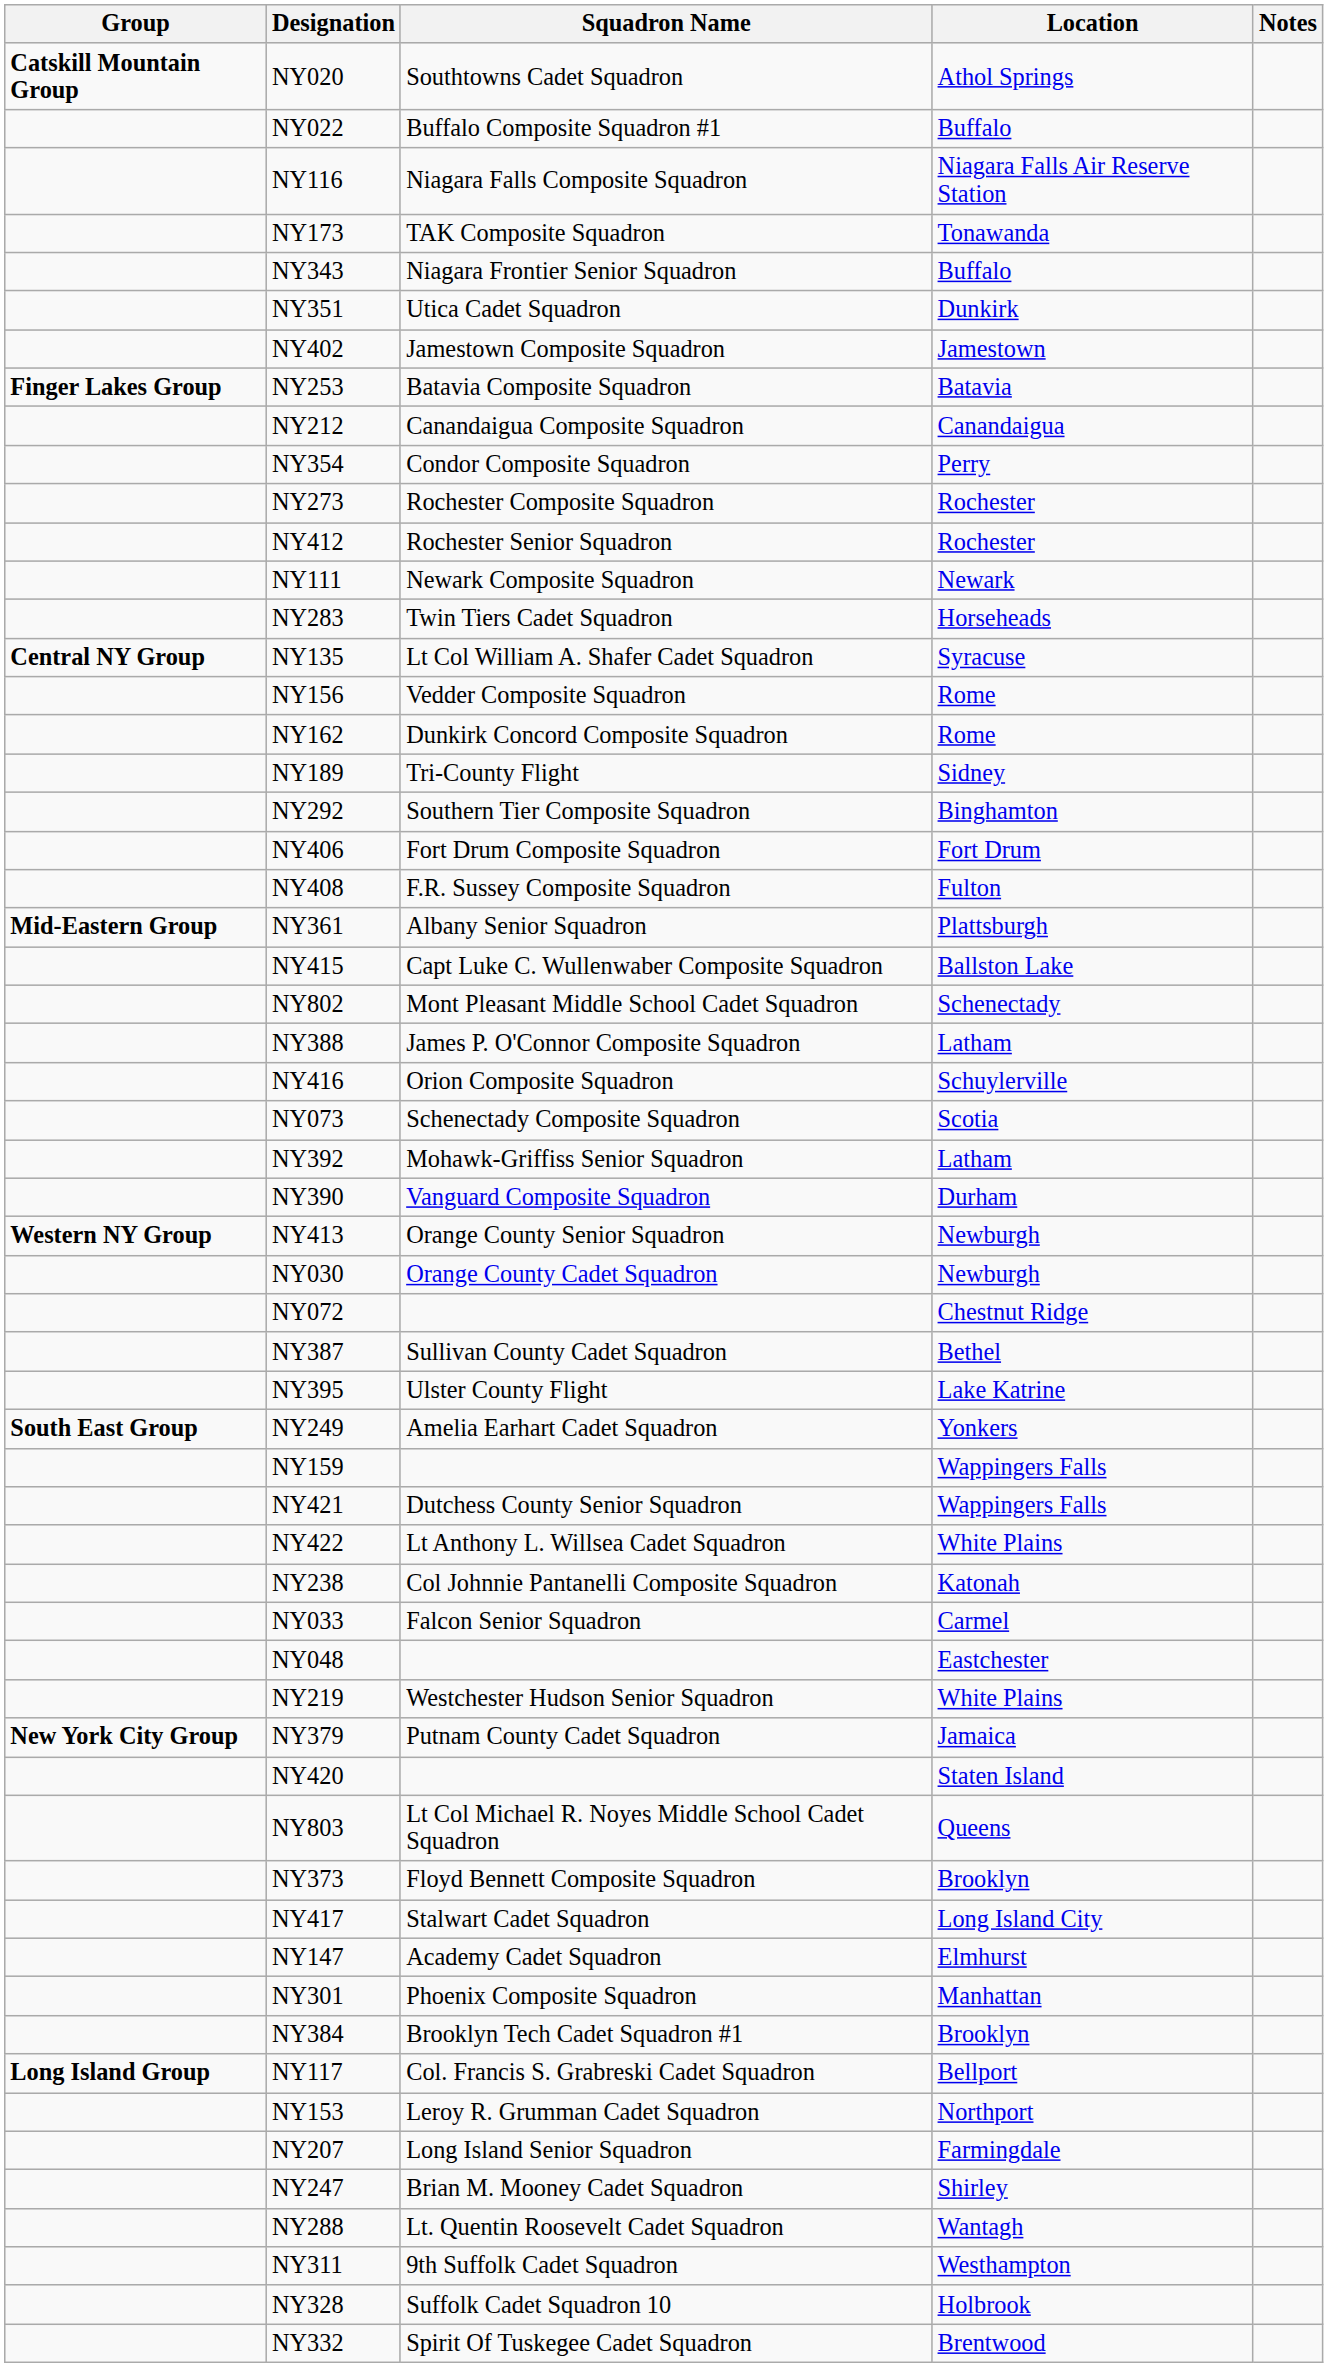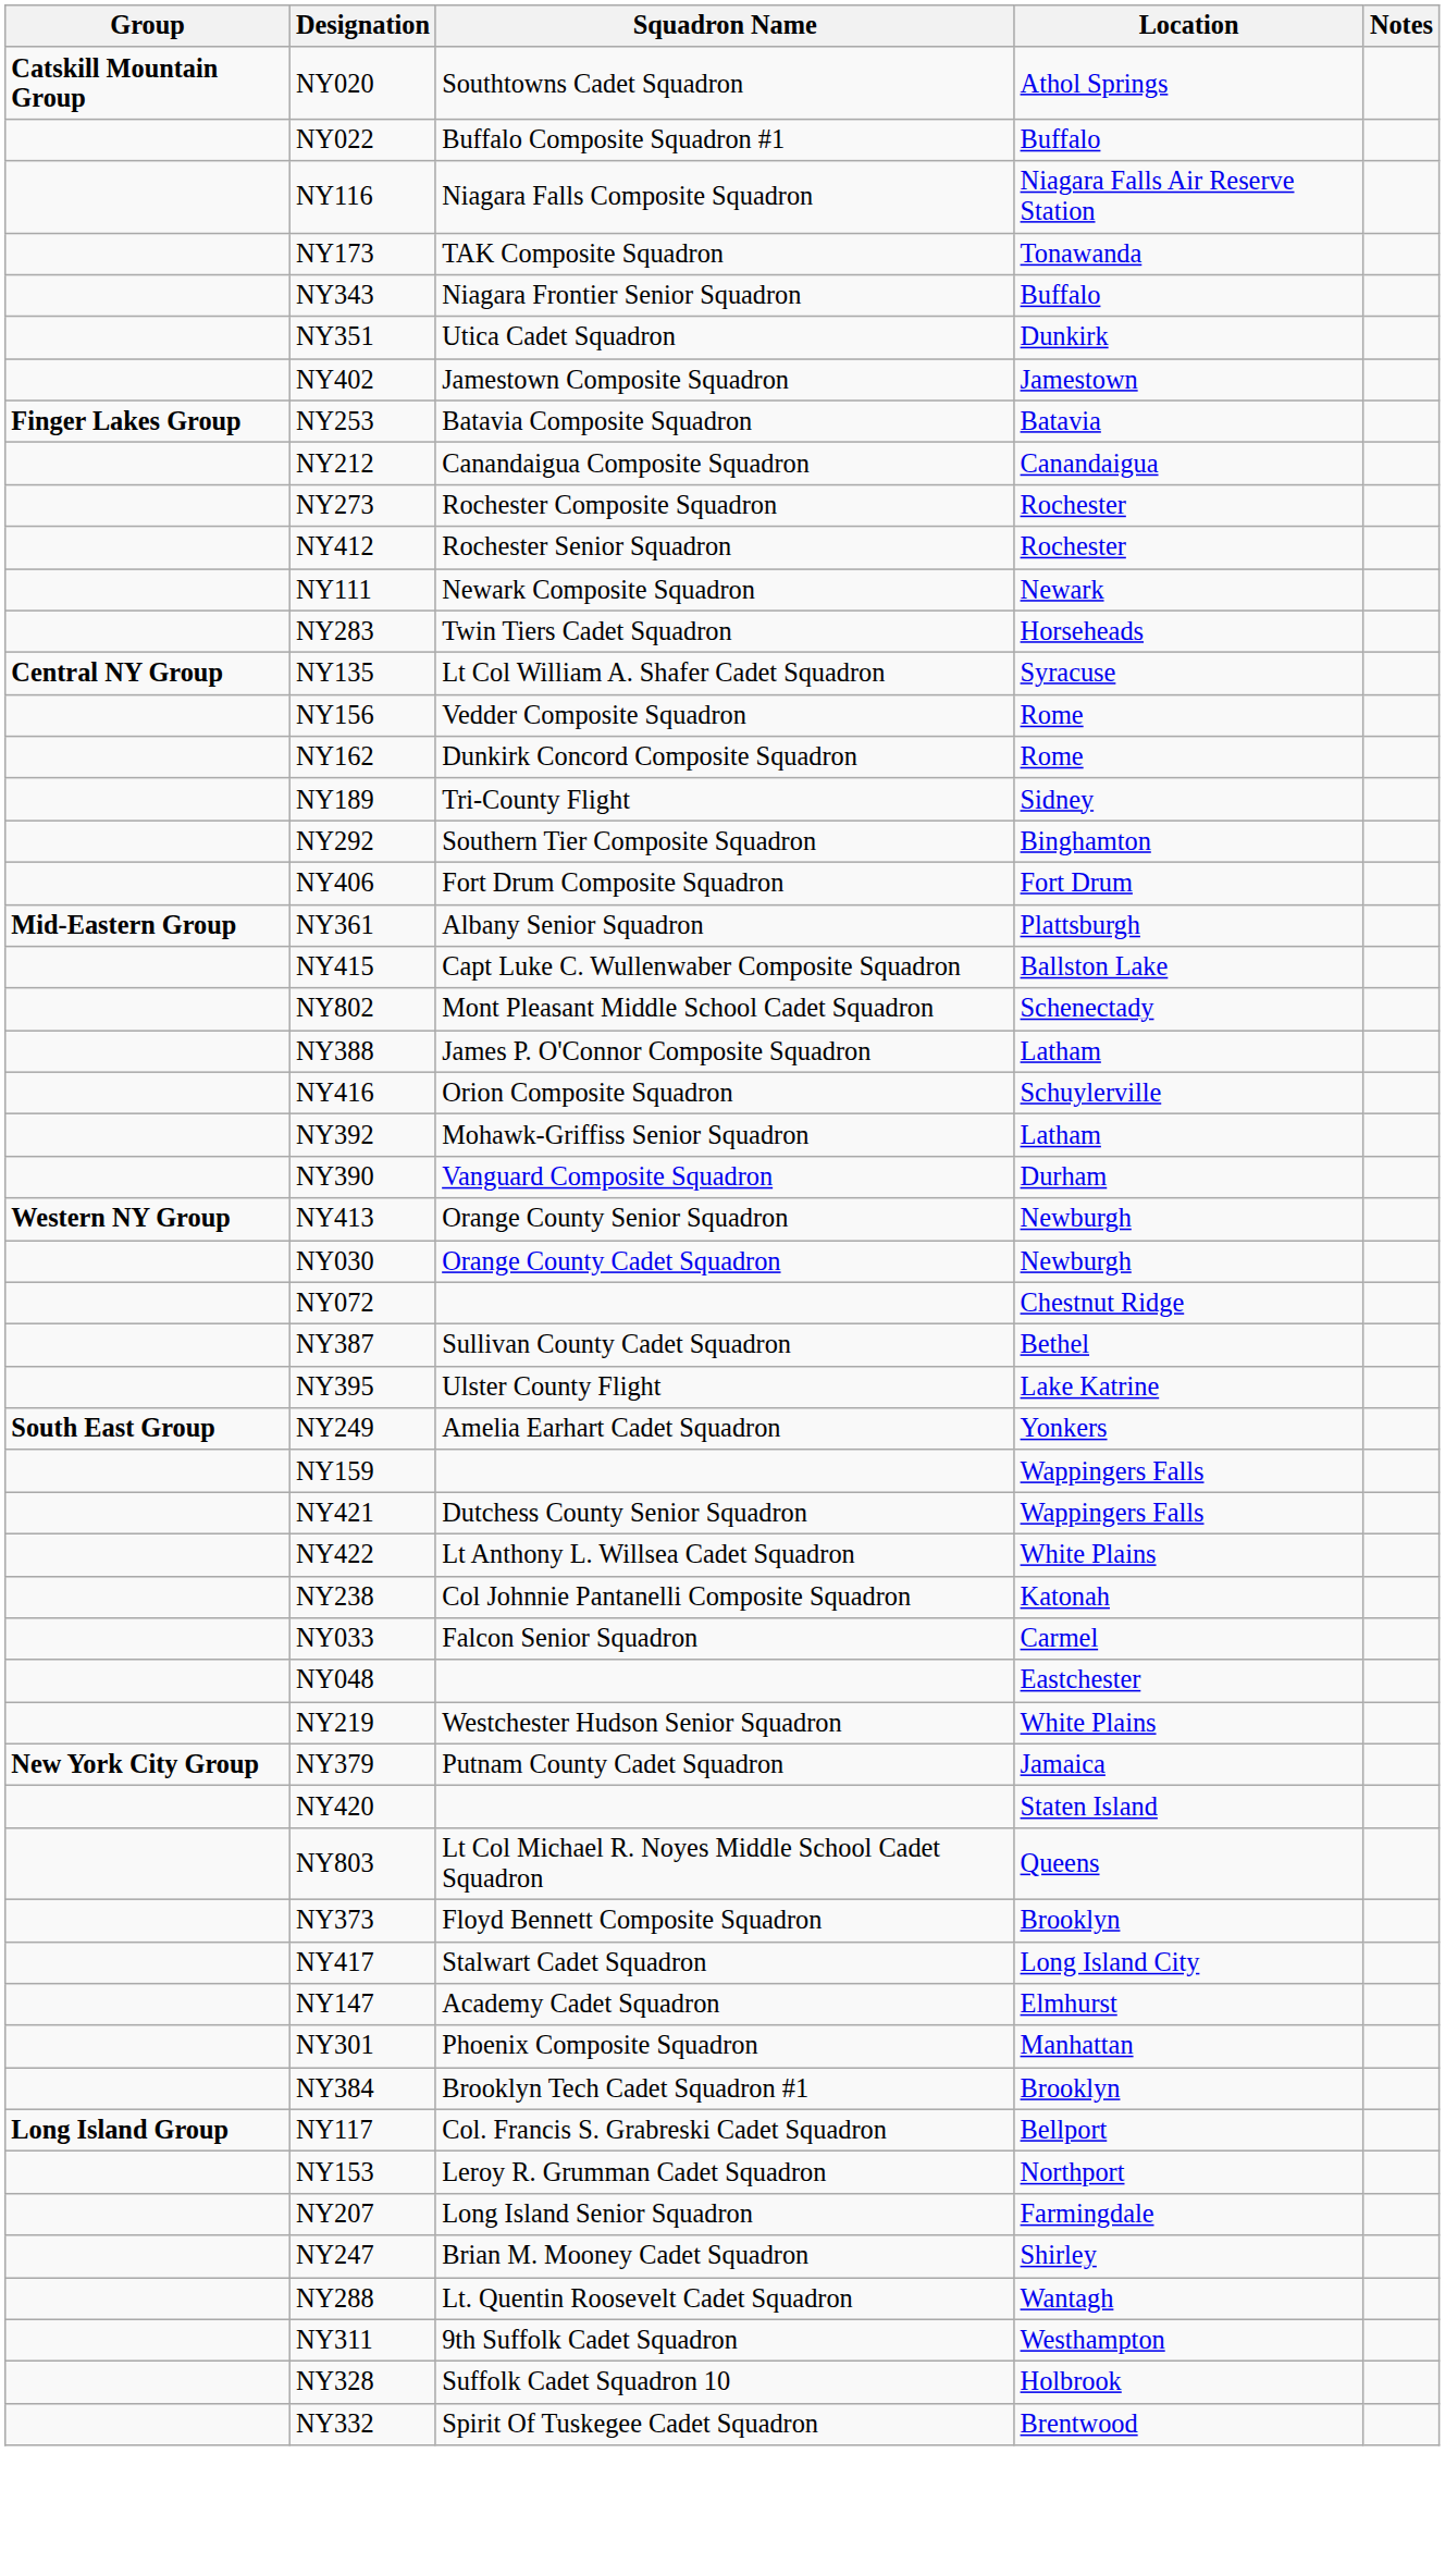 <table class="wikitable">
 <tr>
 <th>Group</th>
 <th>Designation </th>
 <th>Squadron Name</th>
 <th>Location</th>
 <th>Notes</th>
 </tr>
 <tr>
 <td><strong>Catskill Mountain Group</strong></td>
 <td>NY020</td>
 <td>Southtowns Cadet Squadron</td>
 <td><a href='#'>Athol Springs</a></td>
 <td></td>
 </tr>
 <tr>
 <td></td>
 <td>NY022</td>
 <td>Buffalo Composite Squadron #1</td>
 <td><a href='#'>Buffalo</a></td>
 <td></td>
 </tr>
 <tr>
 <td></td>
 <td>NY116</td>
 <td>Niagara Falls Composite Squadron</td>
 <td><a href='#'>Niagara Falls Air Reserve Station</a></td>
 <td></td>
 </tr>
 <tr>
 <td></td>
 <td>NY173</td>
 <td>TAK Composite Squadron</td>
 <td><a href='#'>Tonawanda</a></td>
 <td></td>
 </tr>
 <tr>
 <td></td>
 <td>NY343</td>
 <td>Niagara Frontier Senior Squadron</td>
 <td><a href='#'>Buffalo</a></td>
 <td></td>
 </tr>
 <tr>
 <td></td>
 <td>NY351</td>
 <td>Utica Cadet Squadron</td>
 <td><a href='#'>Dunkirk</a></td>
 <td></td>
 </tr>
 <tr>
 <td></td>
 <td>NY402</td>
 <td>Jamestown Composite Squadron</td>
 <td><a href='#'>Jamestown</a></td>
 <td></td>
 </tr>
 <tr>
 <td><strong>Finger Lakes Group</strong></td>
 <td>NY253</td>
 <td>Batavia Composite Squadron</td>
 <td><a href='#'>Batavia</a></td>
 <td></td>
 </tr>
 <tr>
 <td></td>
 <td>NY212</td>
 <td>Canandaigua Composite Squadron</td>
 <td><a href='#'>Canandaigua</a></td>
 <td></td>
 </tr>
 <tr>
 <td></td>
-<td>NY354</td>
-<td>Condor Composite Squadron</td>
-<td><a href='#'>Perry</a></td>
-<td></td>
-</tr>
-<tr>
-<td></td>
 <td>NY273</td>
 <td>Rochester Composite Squadron</td>
 <td><a href='#'>Rochester</a></td>
 <td></td>
 </tr>
 <tr>
 <td></td>
 <td>NY412</td>
 <td>Rochester Senior Squadron</td>
 <td><a href='#'>Rochester</a></td>
 <td></td>
 </tr>
 <tr>
 <td></td>
 <td>NY111</td>
 <td>Newark Composite Squadron</td>
 <td><a href='#'>Newark</a></td>
 <td></td>
 </tr>
 <tr>
 <td></td>
 <td>NY283</td>
 <td>Twin Tiers Cadet Squadron</td>
 <td><a href='#'>Horseheads</a></td>
 <td></td>
 </tr>
 <tr>
 <td><strong>Central NY Group</strong></td>
 <td>NY135</td>
 <td>Lt Col William A. Shafer Cadet Squadron</td>
 <td><a href='#'>Syracuse</a></td>
 <td></td>
 </tr>
 <tr>
 <td></td>
 <td>NY156</td>
 <td>Vedder Composite Squadron</td>
 <td><a href='#'>Rome</a></td>
 <td></td>
 </tr>
 <tr>
 <td></td>
 <td>NY162</td>
 <td>Dunkirk Concord Composite Squadron</td>
 <td><a href='#'>Rome</a></td>
 <td></td>
 </tr>
 <tr>
 <td></td>
 <td>NY189</td>
 <td>Tri-County Flight</td>
 <td><a href='#'>Sidney</a></td>
 <td></td>
 </tr>
 <tr>
 <td></td>
 <td>NY292</td>
 <td>Southern Tier Composite Squadron</td>
 <td><a href='#'>Binghamton</a></td>
 <td></td>
 </tr>
 <tr>
 <td></td>
 <td>NY406</td>
 <td>Fort Drum Composite Squadron</td>
 <td><a href='#'>Fort Drum</a></td>
 <td></td>
 </tr>
 <tr>
-<td></td>
-<td>NY408</td>
-<td>F.R. Sussey Composite Squadron</td>
-<td><a href='#'>Fulton</a></td>
-<td></td>
-</tr>
-<tr>
 <td><strong>Mid-Eastern Group</strong></td>
 <td>NY361</td>
 <td>Albany Senior Squadron</td>
 <td><a href='#'>Plattsburgh</a></td>
 <td></td>
 </tr>
 <tr>
 <td></td>
 <td>NY415</td>
 <td>Capt Luke C. Wullenwaber Composite Squadron</td>
 <td><a href='#'>Ballston Lake</a></td>
 <td></td>
 </tr>
 <tr>
 <td></td>
 <td>NY802</td>
 <td>Mont Pleasant Middle School Cadet Squadron</td>
 <td><a href='#'>Schenectady</a></td>
 <td></td>
 </tr>
 <tr>
 <td></td>
 <td>NY388</td>
 <td>James P. O'Connor Composite Squadron</td>
 <td><a href='#'>Latham</a></td>
 <td></td>
 </tr>
 <tr>
 <td></td>
 <td>NY416</td>
 <td>Orion Composite Squadron</td>
 <td><a href='#'>Schuylerville</a></td>
-<td></td>
-</tr>
-<tr>
-<td></td>
-<td>NY073</td>
-<td>Schenectady Composite Squadron</td>
-<td><a href='#'>Scotia</a></td>
 <td></td>
 </tr>
 <tr>
 <td></td>
 <td>NY392</td>
 <td>Mohawk-Griffiss Senior Squadron</td>
 <td><a href='#'>Latham</a></td>
 <td></td>
 </tr>
 <tr>
 <td></td>
 <td>NY390</td>
 <td><a href='#'>Vanguard Composite Squadron</a></td>
 <td><a href='#'>Durham</a></td>
 <td></td>
 </tr>
 <tr>
 <td><strong>Western NY Group</strong></td>
 <td>NY413</td>
 <td>Orange County Senior Squadron</td>
 <td><a href='#'>Newburgh</a></td>
 <td></td>
 </tr>
 <tr>
 <td></td>
 <td>NY030</td>
 <td><a href='#'>Orange County Cadet Squadron</a></td>
 <td><a href='#'>Newburgh</a></td>
 <td></td>
 </tr>
 <tr>
 <td></td>
 <td>NY072</td>
 <td></td>
 <td><a href='#'>Chestnut Ridge</a></td>
 <td></td>
 </tr>
 <tr>
 <td></td>
 <td>NY387</td>
 <td>Sullivan County Cadet Squadron</td>
 <td><a href='#'>Bethel</a></td>
 <td></td>
 </tr>
 <tr>
 <td></td>
 <td>NY395</td>
 <td>Ulster County Flight</td>
 <td><a href='#'>Lake Katrine</a></td>
 <td></td>
 </tr>
 <tr>
 <td><strong>South East Group</strong></td>
 <td>NY249</td>
 <td>Amelia Earhart Cadet Squadron</td>
 <td><a href='#'>Yonkers</a></td>
 <td></td>
 </tr>
 <tr>
 <td></td>
 <td>NY159</td>
 <td></td>
 <td><a href='#'>Wappingers Falls</a></td>
 <td></td>
 </tr>
 <tr>
 <td></td>
 <td>NY421</td>
 <td>Dutchess County Senior Squadron</td>
 <td><a href='#'>Wappingers Falls</a></td>
 <td></td>
 </tr>
 <tr>
 <td></td>
 <td>NY422</td>
 <td>Lt Anthony L. Willsea Cadet Squadron</td>
 <td><a href='#'>White Plains</a></td>
 <td></td>
 </tr>
 <tr>
 <td></td>
 <td>NY238</td>
 <td>Col Johnnie Pantanelli Composite Squadron</td>
 <td><a href='#'>Katonah</a></td>
 <td></td>
 </tr>
 <tr>
 <td></td>
 <td>NY033</td>
 <td>Falcon Senior Squadron</td>
 <td><a href='#'>Carmel</a></td>
 <td></td>
 </tr>
 <tr>
 <td></td>
 <td>NY048</td>
 <td></td>
 <td><a href='#'>Eastchester</a></td>
 <td></td>
 </tr>
 <tr>
 <td></td>
 <td>NY219</td>
 <td>Westchester Hudson Senior Squadron</td>
 <td><a href='#'>White Plains</a></td>
 <td></td>
 </tr>
 <tr>
 <td><strong>New York City Group</strong></td>
 <td>NY379</td>
 <td>Putnam County Cadet Squadron</td>
 <td><a href='#'>Jamaica</a></td>
 <td></td>
 </tr>
 <tr>
 <td></td>
 <td>NY420</td>
 <td></td>
 <td><a href='#'>Staten Island</a></td>
 <td></td>
 </tr>
 <tr>
 <td></td>
 <td>NY803</td>
 <td>Lt Col Michael R. Noyes Middle School Cadet Squadron</td>
 <td><a href='#'>Queens</a></td>
 <td></td>
 </tr>
 <tr>
 <td></td>
 <td>NY373</td>
 <td>Floyd Bennett Composite Squadron</td>
 <td><a href='#'>Brooklyn</a></td>
 <td></td>
 </tr>
 <tr>
 <td></td>
 <td>NY417</td>
 <td>Stalwart Cadet Squadron</td>
 <td><a href='#'>Long Island City</a></td>
 <td></td>
 </tr>
 <tr>
 <td></td>
 <td>NY147</td>
 <td>Academy Cadet Squadron</td>
 <td><a href='#'>Elmhurst</a></td>
 <td></td>
 </tr>
 <tr>
 <td></td>
 <td>NY301</td>
 <td>Phoenix Composite Squadron</td>
 <td><a href='#'>Manhattan</a></td>
 <td></td>
 </tr>
 <tr>
 <td></td>
 <td>NY384</td>
 <td>Brooklyn Tech Cadet Squadron #1</td>
 <td><a href='#'>Brooklyn</a></td>
 <td></td>
 </tr>
 <tr>
 <td><strong>Long Island Group</strong></td>
 <td>NY117</td>
 <td>Col. Francis S. Grabreski Cadet Squadron</td>
 <td><a href='#'>Bellport</a></td>
 <td></td>
 </tr>
 <tr>
 <td></td>
 <td>NY153</td>
 <td>Leroy R. Grumman Cadet Squadron</td>
 <td><a href='#'>Northport</a></td>
 <td></td>
 </tr>
 <tr>
 <td></td>
 <td>NY207</td>
 <td>Long Island Senior Squadron</td>
 <td><a href='#'>Farmingdale</a></td>
 <td></td>
 </tr>
 <tr>
 <td></td>
 <td>NY247</td>
 <td>Brian M. Mooney Cadet Squadron</td>
 <td><a href='#'>Shirley</a></td>
 <td></td>
 </tr>
 <tr>
 <td></td>
 <td>NY288</td>
 <td>Lt. Quentin Roosevelt Cadet Squadron</td>
 <td><a href='#'>Wantagh</a></td>
 <td></td>
 </tr>
 <tr>
 <td></td>
 <td>NY311</td>
 <td>9th Suffolk Cadet Squadron</td>
 <td><a href='#'>Westhampton</a></td>
 <td></td>
 </tr>
 <tr>
 <td></td>
 <td>NY328</td>
 <td>Suffolk Cadet Squadron 10</td>
 <td><a href='#'>Holbrook</a></td>
 <td></td>
 </tr>
 <tr>
 <td></td>
 <td>NY332</td>
 <td>Spirit Of Tuskegee Cadet Squadron</td>
 <td><a href='#'>Brentwood</a></td>
 <td></td>
 </tr>
 </table>
